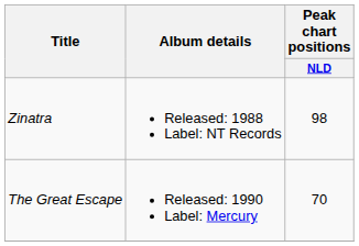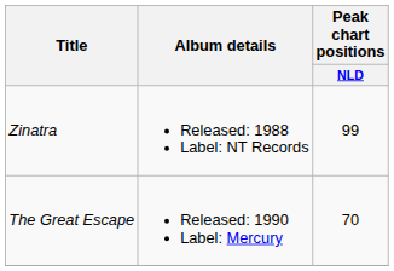 <table class="wikitable">
 <tr>
 <th rowspan="2">Title</th>
 <th rowspan="2">Album details</th>
 <th colspan="1">Peak chart positions</th>
 </tr>
 <tr style="font-size:smaller;">
 <th style="width:3em;font-size:100%"><a href='#'>NLD</a><br></th>
 </tr>
 <tr>
 <td rowspan="1"><em>Zinatra</em></td>
 <td><br><ul><li>Released: 1988</li><li>Label: NT Records</li></ul></td>
-<td align="center">98</td>
+<td align="center">99</td>
 </tr>
 <tr>
 <td rowspan="1"><em>The Great Escape</em></td>
 <td><br><ul><li>Released: 1990</li><li>Label: <a href='#'>Mercury</a></li></ul></td>
 <td align="center">70</td>
 </tr>
 <tr>
 </tr>
 </table>
